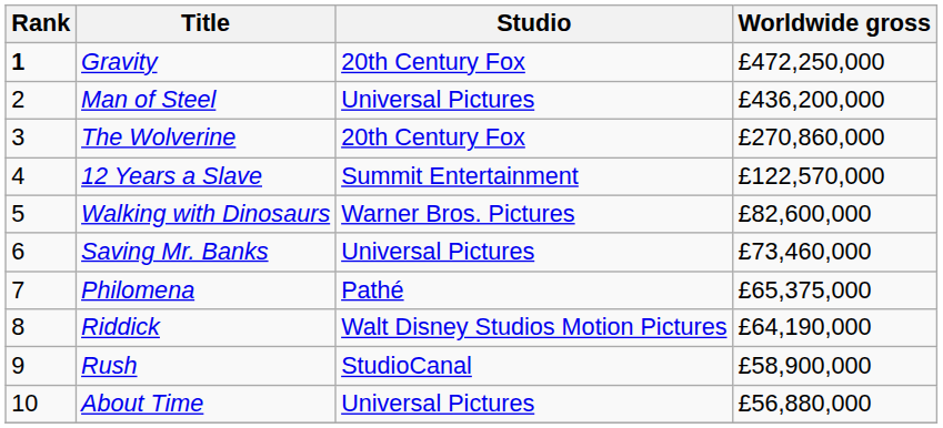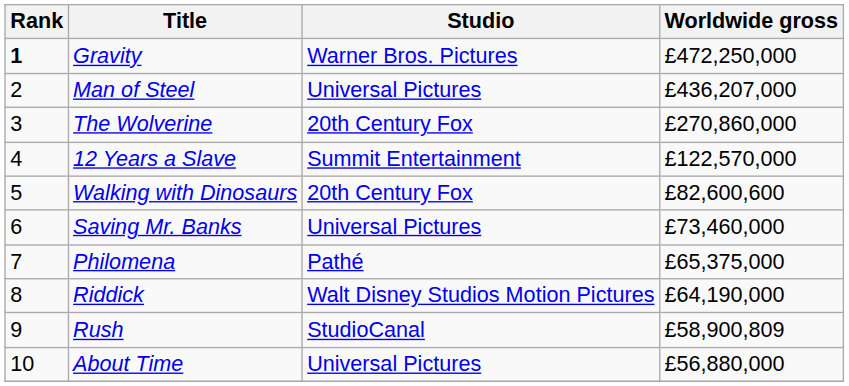 <table class="wikitable sortable plainrowheaders" style="margin:auto; margin:auto;">
 <tr>
 <th>Rank</th>
 <th>Title</th>
 <th>Studio</th>
 <th>Worldwide gross</th>
 </tr>
 <tr>
 <td><strong>1</strong></td>
 <td><em><a href='#'>Gravity</a></em></td>
-<td><a href='#'>20th Century Fox</a></td>
+<td><a href='#'>Warner Bros. Pictures</a></td>
 <td>£472,250,000</td>
 </tr>
 <tr>
 <td>2</td>
 <td><em><a href='#'>Man of Steel</a></em></td>
 <td><a href='#'>Universal Pictures</a></td>
-<td>£436,200,000</td>
+<td>£436,207,000</td>
 </tr>
 <tr>
 <td>3</td>
 <td><em><a href='#'>The Wolverine</a></em></td>
 <td><a href='#'>20th Century Fox</a></td>
 <td>£270,860,000</td>
 </tr>
 <tr>
 <td>4</td>
 <td><em><a href='#'>12 Years a Slave</a></em></td>
 <td><a href='#'>Summit Entertainment</a></td>
 <td>£122,570,000</td>
 </tr>
 <tr>
 <td>5</td>
 <td><em><a href='#'>Walking with Dinosaurs</a></em></td>
-<td><a href='#'>Warner Bros. Pictures</a></td>
-<td>£82,600,000</td>
+<td><a href='#'>20th Century Fox</a></td>
+<td>£82,600,600</td>
 </tr>
 <tr>
 <td>6</td>
 <td><em><a href='#'>Saving Mr. Banks</a></em></td>
 <td><a href='#'>Universal Pictures</a></td>
 <td>£73,460,000</td>
 </tr>
 <tr>
 <td>7</td>
 <td><em><a href='#'>Philomena</a></em></td>
 <td><a href='#'>Pathé</a></td>
 <td>£65,375,000</td>
 </tr>
 <tr>
 <td>8</td>
 <td><em><a href='#'>Riddick</a></em></td>
 <td><a href='#'>Walt Disney Studios Motion Pictures</a></td>
 <td>£64,190,000</td>
 </tr>
 <tr>
 <td>9</td>
 <td><em><a href='#'>Rush</a></em></td>
 <td><a href='#'>StudioCanal</a></td>
-<td>£58,900,000</td>
+<td>£58,900,809</td>
 </tr>
 <tr>
 <td>10</td>
 <td><em><a href='#'>About Time</a></em></td>
 <td><a href='#'>Universal Pictures</a></td>
 <td>£56,880,000</td>
 </tr>
 <tr>
 </tr>
 </table>
